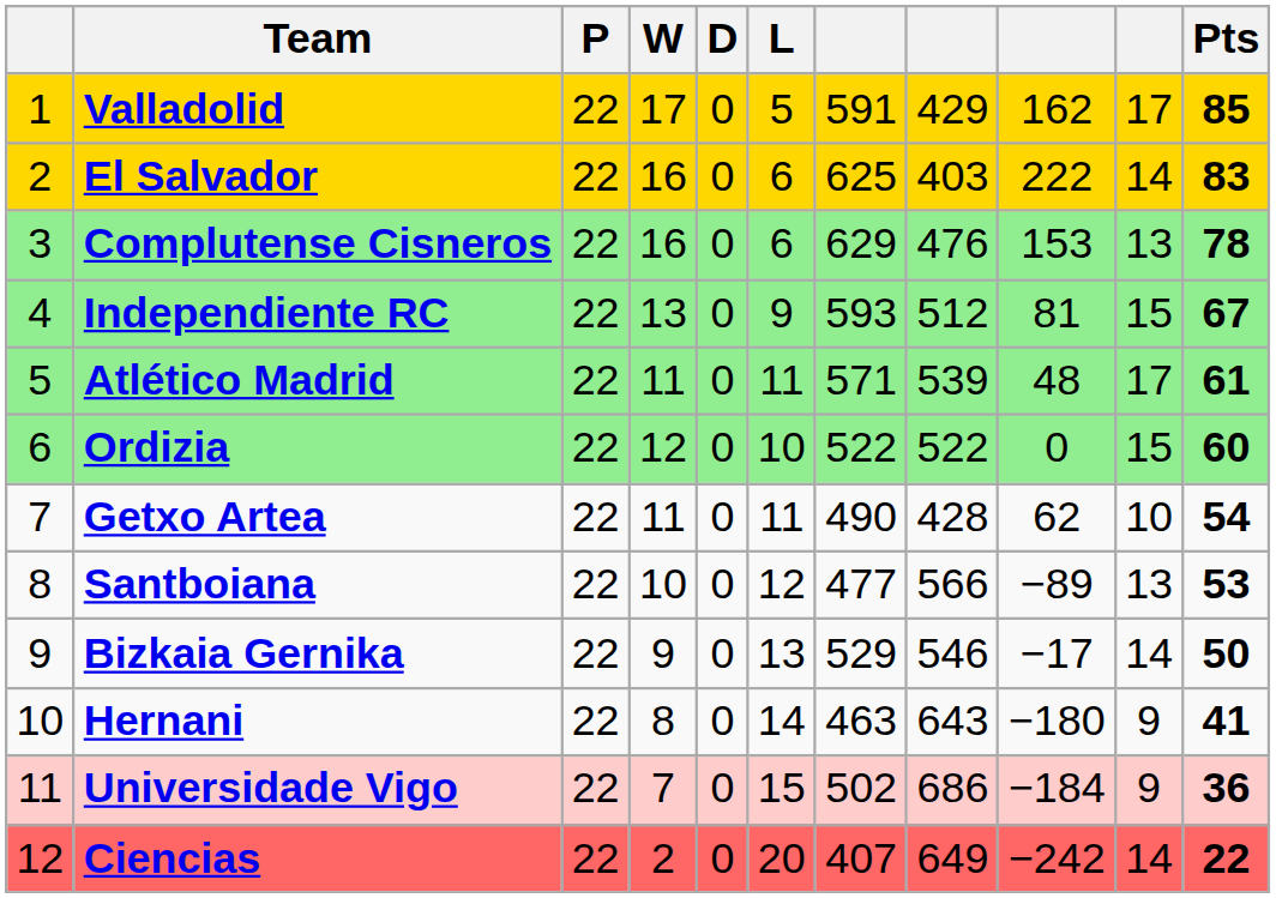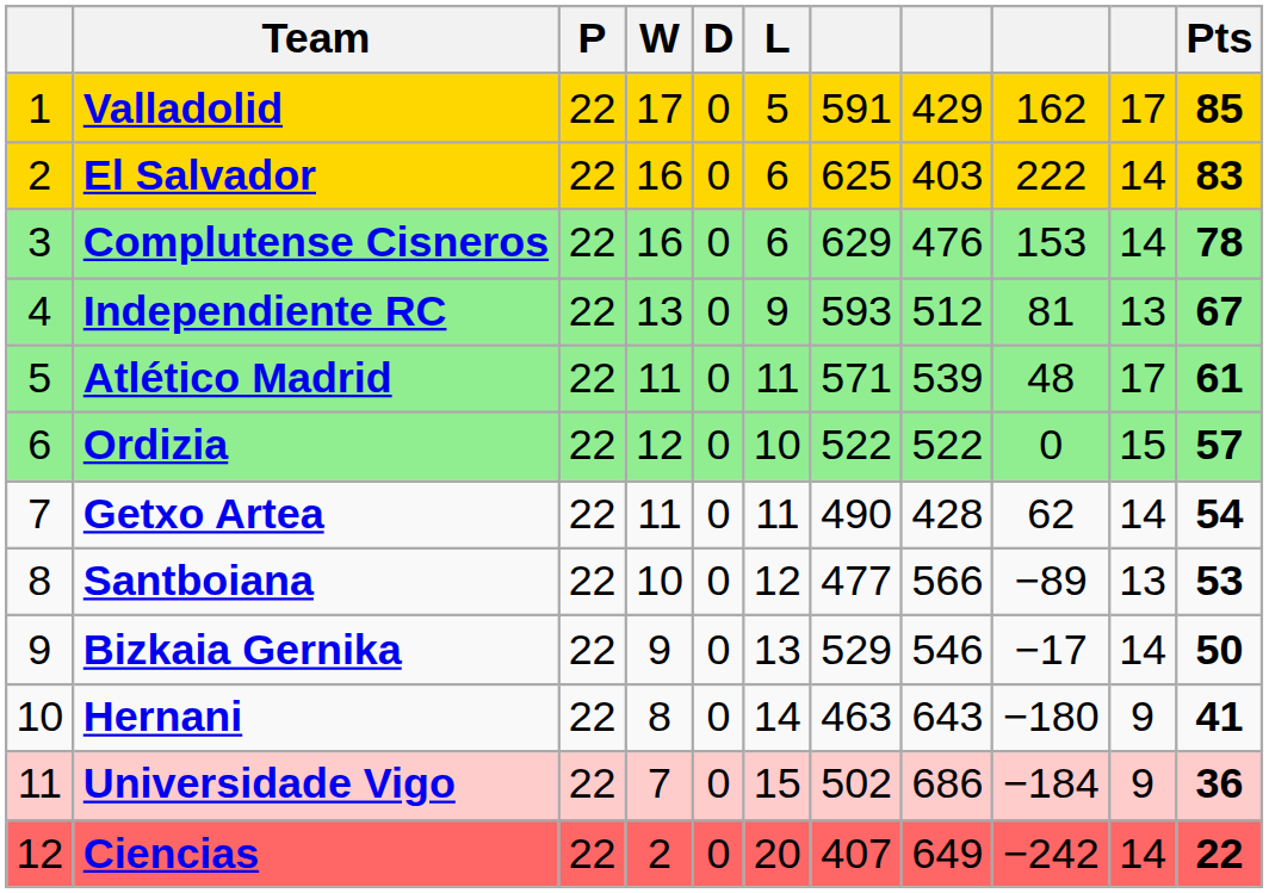 <table class="wikitable sortable" style="text-align: center;">
 <tr>
 <th align="center"></th>
 <th align="center">Team</th>
 <th align="center">P</th>
 <th align="center">W</th>
 <th align="center">D</th>
 <th align="center">L</th>
 <th align="center"></th>
 <th align="center"></th>
 <th align="center"></th>
 <th align="center"></th>
 <th align="center">Pts</th>
 </tr>
 <tr style="background:#FFD700;">
 <td>1</td>
 <td align="left"><strong><a href='#'>Valladolid</a> </strong></td>
 <td>22</td>
 <td>17</td>
 <td>0</td>
 <td>5</td>
 <td>591</td>
 <td>429</td>
 <td>162</td>
 <td>17</td>
 <td><strong>85</strong></td>
 </tr>
 <tr ! style="background:#FFD700;">
 <td>2</td>
 <td align="left"><strong><a href='#'>El Salvador</a>         </strong></td>
 <td>22</td>
 <td>16</td>
 <td>0</td>
 <td>6</td>
 <td>625</td>
 <td>403</td>
 <td>222</td>
 <td>14</td>
 <td><strong>83</strong></td>
 </tr>
 <tr ! style="background:#90EE90;">
 <td>3</td>
 <td align="left"><strong><a href='#'>Complutense Cisneros</a>         </strong></td>
 <td>22</td>
 <td>16</td>
 <td>0</td>
 <td>6</td>
 <td>629</td>
 <td>476</td>
 <td>153</td>
-<td>13</td>
+<td>14</td>
 <td><strong>78</strong></td>
 </tr>
 <tr ! style="background:#90EE90;">
 <td>4</td>
 <td align="left"><strong><a href='#'>Independiente RC</a>            </strong></td>
 <td>22</td>
 <td>13</td>
 <td>0</td>
 <td>9</td>
 <td>593</td>
 <td>512</td>
 <td>81</td>
-<td>15</td>
+<td>13</td>
 <td><strong>67</strong></td>
 </tr>
 <tr ! style="background:#90EE90;">
 <td>5</td>
 <td align="left"><strong><a href='#'>Atlético Madrid</a>               </strong></td>
 <td>22</td>
 <td>11</td>
 <td>0</td>
 <td>11</td>
 <td>571</td>
 <td>539</td>
 <td>48</td>
 <td>17</td>
 <td><strong>61</strong></td>
 </tr>
 <tr ! style="background:#90EE90;">
 <td>6</td>
 <td align="left"><strong><a href='#'>Ordizia</a>                  </strong></td>
 <td>22</td>
 <td>12</td>
 <td>0</td>
 <td>10</td>
 <td>522</td>
 <td>522</td>
 <td>0</td>
 <td>15</td>
-<td><strong>60</strong></td>
+<td><strong>57</strong></td>
 </tr>
 <tr>
 <td>7</td>
 <td align="left"><strong><a href='#'>Getxo Artea</a>               </strong></td>
 <td>22</td>
 <td>11</td>
 <td>0</td>
 <td>11</td>
 <td>490</td>
 <td>428</td>
 <td>62</td>
-<td>10</td>
+<td>14</td>
 <td><strong>54</strong></td>
 </tr>
 <tr>
 <td>8</td>
 <td align="left"><strong><a href='#'>Santboiana</a>                 </strong></td>
 <td>22</td>
 <td>10</td>
 <td>0</td>
 <td>12</td>
 <td>477</td>
 <td>566</td>
 <td>−89</td>
 <td>13</td>
 <td><strong>53</strong></td>
 </tr>
 <tr>
 <td>9</td>
 <td align="left"><strong><a href='#'>Bizkaia Gernika</a>               </strong></td>
 <td>22</td>
 <td>9</td>
 <td>0</td>
 <td>13</td>
 <td>529</td>
 <td>546</td>
 <td>−17</td>
 <td>14</td>
 <td><strong>50</strong></td>
 </tr>
 <tr>
 <td>10</td>
 <td align="left"><strong><a href='#'>Hernani</a>                     </strong></td>
 <td>22</td>
 <td>8</td>
 <td>0</td>
 <td>14</td>
 <td>463</td>
 <td>643</td>
 <td>−180</td>
 <td>9</td>
 <td><strong>41</strong></td>
 </tr>
 <tr ! style="background:#FFCCCC;">
 <td>11</td>
 <td align="left"><strong><a href='#'>Universidade Vigo</a>       </strong></td>
 <td>22</td>
 <td>7</td>
 <td>0</td>
 <td>15</td>
 <td>502</td>
 <td>686</td>
 <td>−184</td>
 <td>9</td>
 <td><strong>36</strong></td>
 </tr>
 <tr ! style="background:#FF6666;">
 <td>12</td>
 <td align="left"><strong><a href='#'>Ciencias</a></strong></td>
 <td>22</td>
 <td>2</td>
 <td>0</td>
 <td>20</td>
 <td>407</td>
 <td>649</td>
 <td>−242</td>
 <td>14</td>
 <td><strong>22</strong></td>
 </tr>
 </table>
